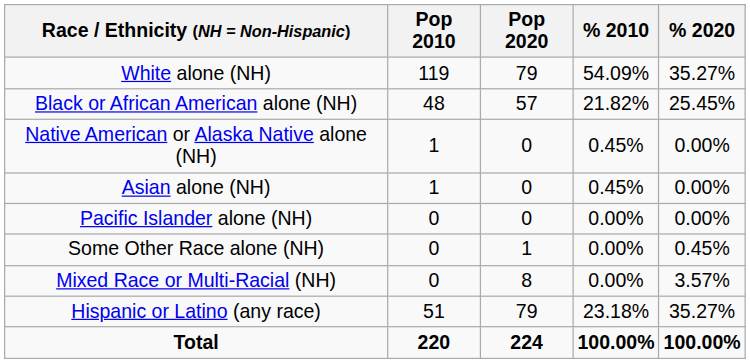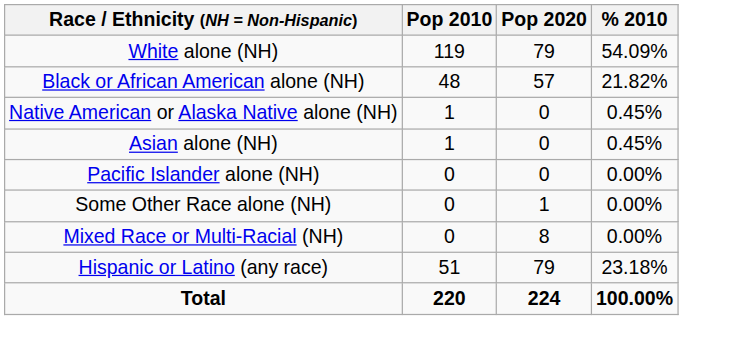 <table class="wikitable" style="text-align:center;">
 <tr>
 <th>Race / Ethnicity <small>(<em>NH = Non-Hispanic</em>)</small></th>
 <th>Pop 2010</th>
 <th>Pop 2020</th>
 <th>% 2010</th>
-<th>% 2020</th>
 </tr>
 <tr>
 <td><a href='#'>White</a> alone (NH)</td>
 <td>119</td>
 <td>79</td>
 <td>54.09%</td>
-<td>35.27%</td>
 </tr>
 <tr>
 <td><a href='#'>Black or African American</a> alone (NH)</td>
 <td>48</td>
 <td>57</td>
 <td>21.82%</td>
-<td>25.45%</td>
 </tr>
 <tr>
 <td><a href='#'>Native American</a> or <a href='#'>Alaska Native</a> alone (NH)</td>
 <td>1</td>
 <td>0</td>
 <td>0.45%</td>
-<td>0.00%</td>
 </tr>
 <tr>
 <td><a href='#'>Asian</a> alone (NH)</td>
 <td>1</td>
 <td>0</td>
 <td>0.45%</td>
-<td>0.00%</td>
 </tr>
 <tr>
 <td><a href='#'>Pacific Islander</a> alone (NH)</td>
 <td>0</td>
 <td>0</td>
-<td>0.00%</td>
 <td>0.00%</td>
 </tr>
 <tr>
 <td>Some Other Race alone (NH)</td>
 <td>0</td>
 <td>1</td>
 <td>0.00%</td>
-<td>0.45%</td>
 </tr>
 <tr>
 <td><a href='#'>Mixed Race or Multi-Racial</a> (NH)</td>
 <td>0</td>
 <td>8</td>
 <td>0.00%</td>
-<td>3.57%</td>
 </tr>
 <tr>
 <td><a href='#'>Hispanic or Latino</a> (any race)</td>
 <td>51</td>
 <td>79</td>
 <td>23.18%</td>
-<td>35.27%</td>
 </tr>
 <tr>
 <td><strong>Total</strong></td>
 <td><strong>220</strong></td>
 <td><strong>224</strong></td>
 <td><strong>100.00%</strong></td>
-<td><strong>100.00%</strong></td>
 </tr>
 </table>
